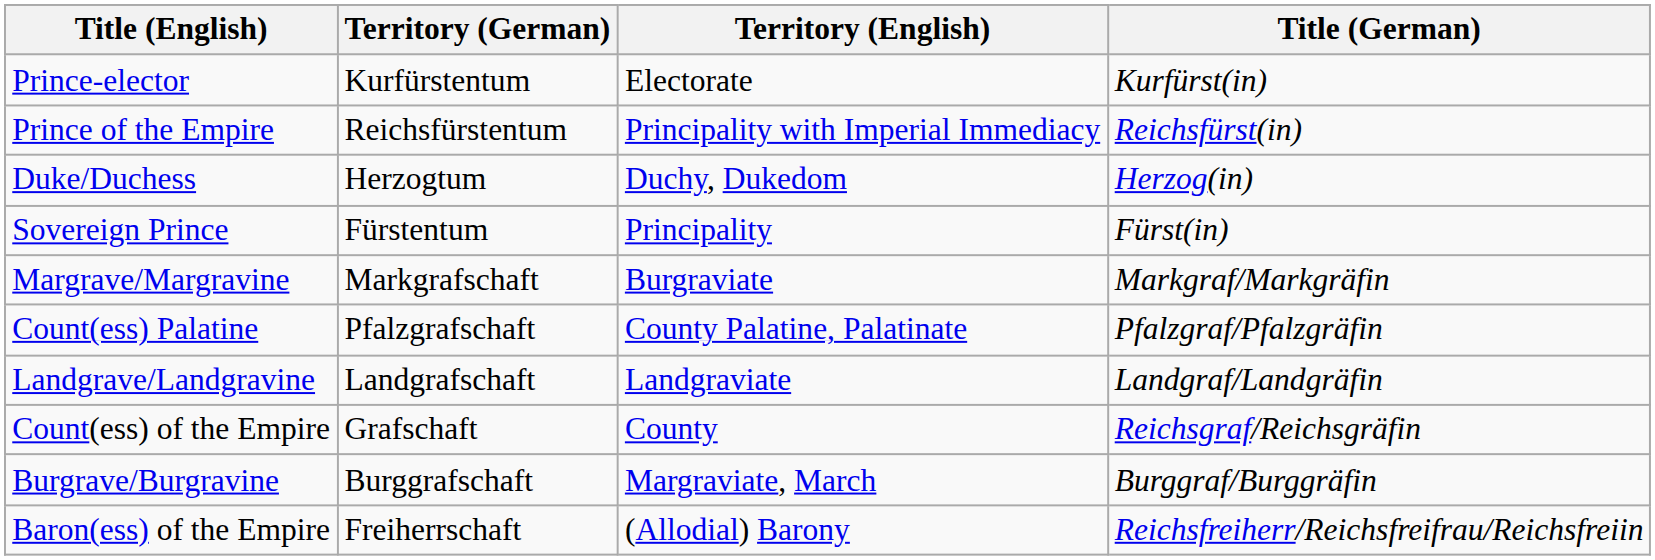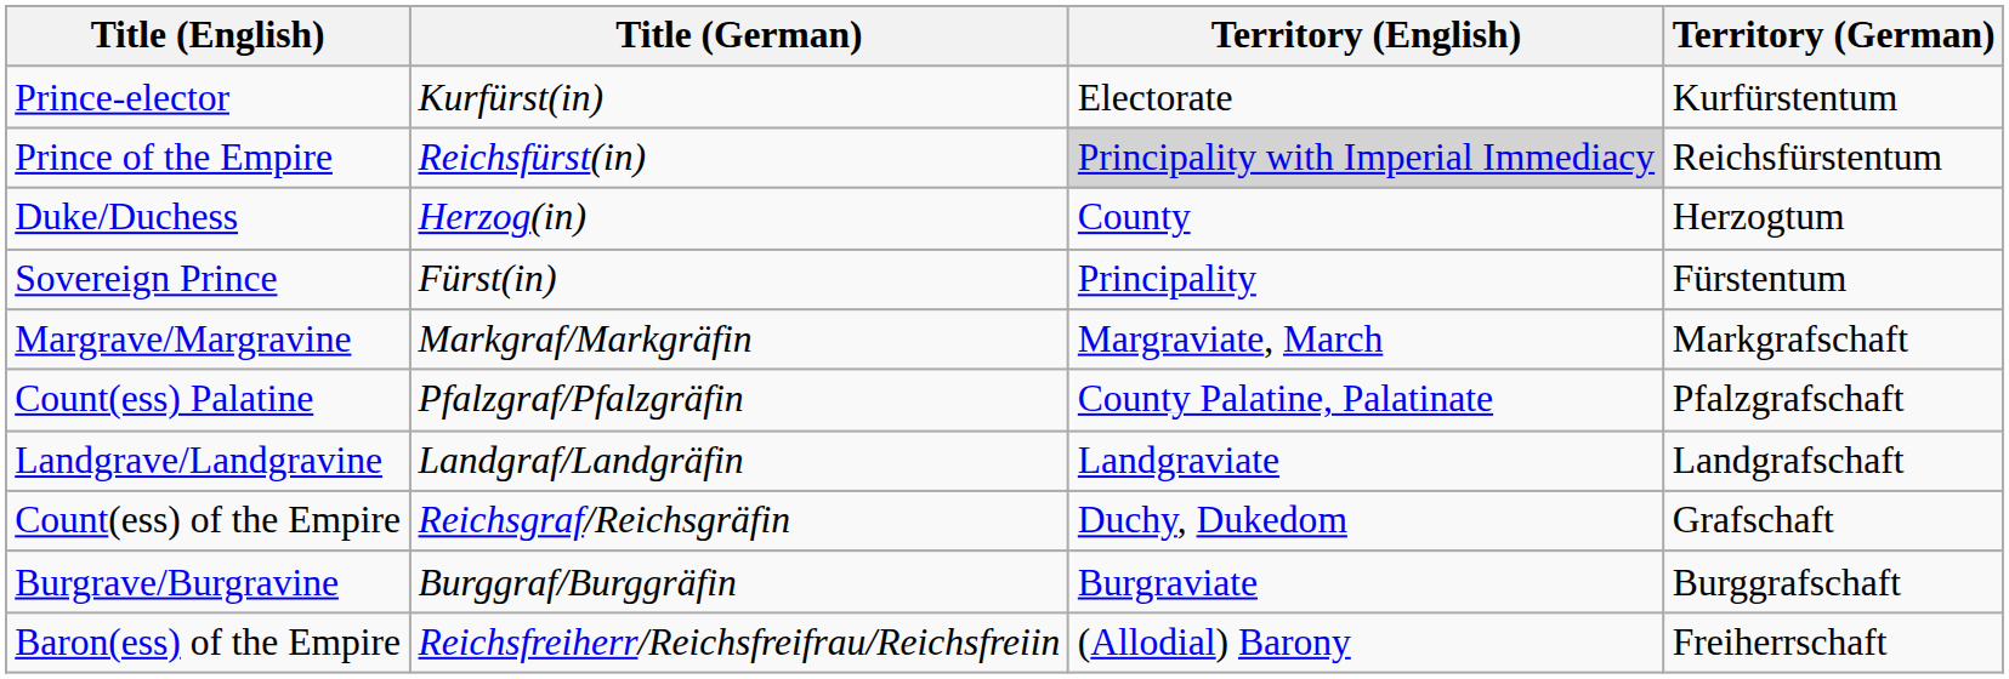 <table class="wikitable">
 <tr>
 <th>Title (English)</th>
+<th>Title (German)</th>
+<th>Territory (English)</th>
 <th>Territory (German)</th>
-<th>Territory (English)</th>
-<th>Title (German)</th>
 </tr>
 <tr>
 <td><a href='#'>Prince-elector</a></td>
+<td><em>Kurfürst(in)</em></td>
+<td>Electorate</td>
 <td>Kurfürstentum</td>
-<td>Electorate</td>
-<td><em>Kurfürst(in)</em></td>
 </tr>
 <tr>
 <td><a href='#'>Prince of the Empire</a></td>
+<td><em><a href='#'>Reichsfürst</a>(in)</em></td>
+<td style="background: lightgrey;"><a href='#'>Principality with Imperial Immediacy</a></td>
 <td>Reichsfürstentum</td>
-<td><a href='#'>Principality with Imperial Immediacy</a></td>
-<td><em><a href='#'>Reichsfürst</a>(in)</em></td>
 </tr>
 <tr>
 <td><a href='#'>Duke/Duchess</a></td>
+<td><em><a href='#'>Herzog</a>(in)</em></td>
+<td><a href='#'>County</a></td>
 <td>Herzogtum</td>
-<td><a href='#'>Duchy</a>, <a href='#'>Dukedom</a></td>
-<td><em><a href='#'>Herzog</a>(in)</em></td>
 </tr>
 <tr>
 <td><a href='#'>Sovereign Prince</a></td>
+<td><em>Fürst(in)</em></td>
+<td><a href='#'>Principality</a></td>
 <td>Fürstentum</td>
-<td><a href='#'>Principality</a></td>
-<td><em>Fürst(in)</em></td>
 </tr>
 <tr>
 <td><a href='#'>Margrave/Margravine</a></td>
+<td><em>Markgraf/Markgräfin</em></td>
+<td><a href='#'>Margraviate</a>, <a href='#'>March</a></td>
 <td>Markgrafschaft</td>
-<td><a href='#'>Burgraviate</a></td>
-<td><em>Markgraf/Markgräfin</em></td>
 </tr>
 <tr>
 <td><a href='#'>Count(ess) Palatine</a></td>
+<td><em>Pfalzgraf/Pfalzgräfin</em></td>
+<td><a href='#'>County Palatine, Palatinate</a></td>
 <td>Pfalzgrafschaft</td>
-<td><a href='#'>County Palatine, Palatinate</a></td>
-<td><em>Pfalzgraf/Pfalzgräfin</em></td>
 </tr>
 <tr>
 <td><a href='#'>Landgrave/Landgravine</a></td>
+<td><em>Landgraf/Landgräfin</em></td>
+<td><a href='#'>Landgraviate</a></td>
 <td>Landgrafschaft</td>
-<td><a href='#'>Landgraviate</a></td>
-<td><em>Landgraf/Landgräfin</em></td>
 </tr>
 <tr>
 <td><a href='#'>Count</a>(ess) of the Empire</td>
+<td><em><a href='#'>Reichsgraf</a>/Reichsgräfin</em></td>
+<td><a href='#'>Duchy</a>, <a href='#'>Dukedom</a></td>
 <td>Grafschaft</td>
-<td><a href='#'>County</a></td>
-<td><em><a href='#'>Reichsgraf</a>/Reichsgräfin</em></td>
 </tr>
 <tr>
 <td><a href='#'>Burgrave/Burgravine</a></td>
+<td><em>Burggraf/Burggräfin</em></td>
+<td><a href='#'>Burgraviate</a></td>
 <td>Burggrafschaft</td>
-<td><a href='#'>Margraviate</a>, <a href='#'>March</a></td>
-<td><em>Burggraf/Burggräfin</em></td>
 </tr>
 <tr>
 <td><a href='#'>Baron(ess)</a> of the Empire</td>
+<td><em><a href='#'>Reichsfreiherr</a>/Reichsfreifrau/Reichsfreiin</em></td>
+<td>(<a href='#'>Allodial</a>) <a href='#'>Barony</a></td>
 <td>Freiherrschaft</td>
-<td>(<a href='#'>Allodial</a>) <a href='#'>Barony</a></td>
-<td><em><a href='#'>Reichsfreiherr</a>/Reichsfreifrau/Reichsfreiin</em></td>
 </tr>
 </table>
